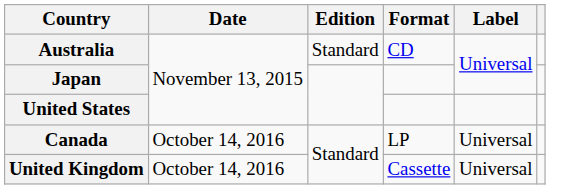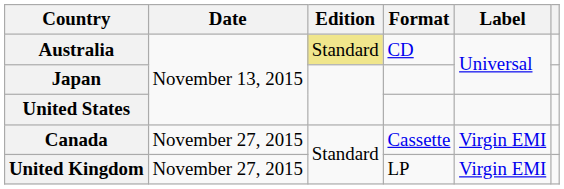 <table class="wikitable plainrowheaders">
 <tr>
 <th scope="col">Country</th>
 <th scope="col">Date</th>
 <th scope="col">Edition</th>
 <th scope="col">Format</th>
 <th scope="col">Label</th>
 <th scope="col"></th>
 </tr>
 <tr>
 <th scope="row">Australia</th>
 <td rowspan="3">November 13, 2015</td>
-<td>Standard</td>
+<td style="background: khaki;">Standard</td>
 <td><a href='#'>CD</a></td>
 <td rowspan="2"><a href='#'>Universal</a></td>
 <td></td>
 </tr>
 <tr>
 <th scope="row">Japan</th>
 <td rowspan="2"></td>
 <td></td>
 <td></td>
 </tr>
 <tr>
 <th scope="row">United States</th>
 <td></td>
 <td></td>
 <td></td>
 </tr>
 <tr>
 <th scope="row">Canada</th>
-<td>October 14, 2016</td>
+<td>November 27, 2015</td>
 <td rowspan="2">Standard</td>
-<td>LP</td>
-<td>Universal</td>
+<td><a href='#'>Cassette</a></td>
+<td><a href='#'>Virgin EMI</a></td>
 <td></td>
 </tr>
 <tr>
 <th scope="row">United Kingdom</th>
-<td>October 14, 2016</td>
-<td><a href='#'>Cassette</a></td>
-<td>Universal</td>
+<td>November 27, 2015</td>
+<td>LP</td>
+<td><a href='#'>Virgin EMI</a></td>
 <td></td>
 </tr>
 </table>
